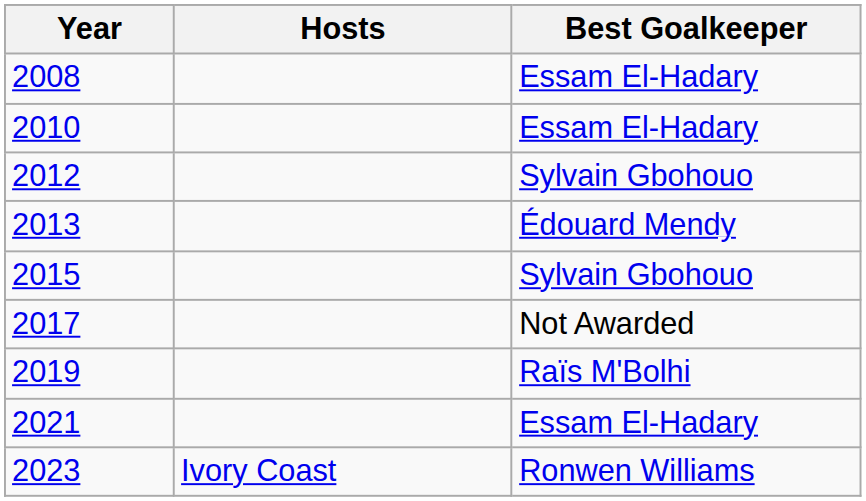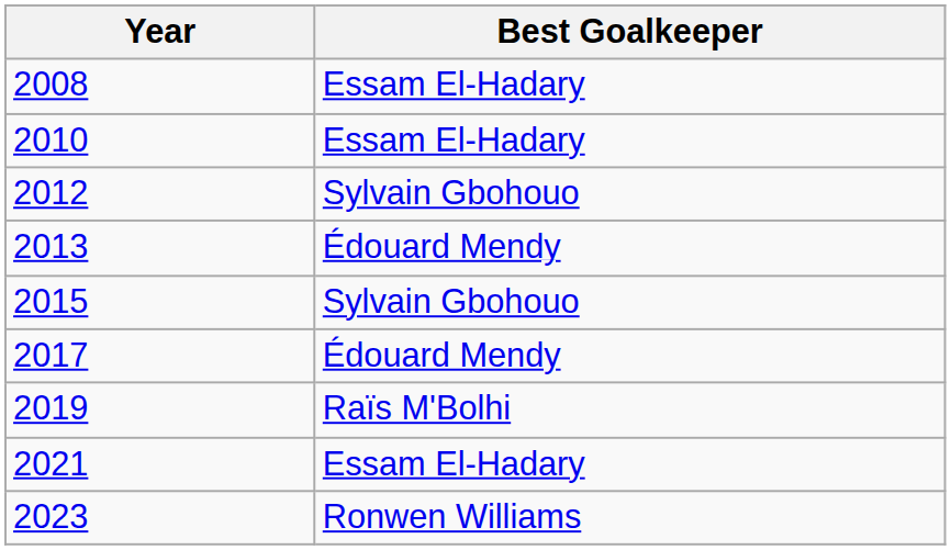 <table class="wikitable" style="text-align:left; font-size:99%;" width="50%">
 <tr>
 <th width="10%">Year</th>
-<th width="20%">Hosts</th>
 <th width="20%">Best Goalkeeper</th>
 </tr>
 <tr>
 <td><a href='#'>2008</a></td>
-<td></td>
 <td> <a href='#'>Essam El-Hadary</a></td>
 </tr>
 <tr>
 <td><a href='#'>2010</a></td>
-<td></td>
 <td> <a href='#'>Essam El-Hadary</a></td>
 </tr>
 <tr>
 <td><a href='#'>2012</a></td>
-<td><br></td>
 <td> <a href='#'>Sylvain Gbohouo</a></td>
 </tr>
 <tr>
 <td><a href='#'>2013</a></td>
-<td></td>
 <td> <a href='#'>Édouard Mendy</a></td>
 </tr>
 <tr>
 <td><a href='#'>2015</a></td>
-<td></td>
 <td> <a href='#'>Sylvain Gbohouo</a></td>
 </tr>
 <tr>
 <td><a href='#'>2017</a></td>
-<td></td>
-<td>Not Awarded</td>
+<td> <a href='#'>Édouard Mendy</a></td>
 </tr>
 <tr>
 <td><a href='#'>2019</a></td>
-<td></td>
 <td> <a href='#'>Raïs M'Bolhi</a></td>
 </tr>
 <tr>
 <td><a href='#'>2021</a></td>
-<td></td>
 <td> <a href='#'>Essam El-Hadary</a></td>
 </tr>
 <tr>
 <td><a href='#'>2023</a></td>
-<td> <a href='#'>Ivory Coast</a></td>
 <td> <a href='#'>Ronwen Williams</a></td>
 </tr>
 </table>
